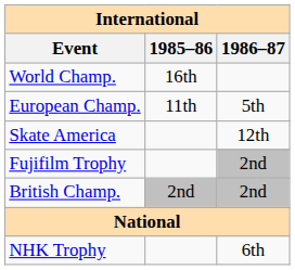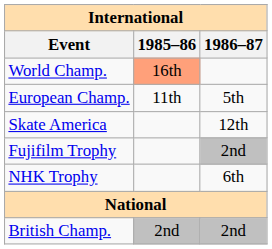 <table class="wikitable" style="text-align:center">
 <tr>
 <th style="background-color: #ffdead; " colspan=3 align=center>International</th>
 </tr>
 <tr>
 <th>Event</th>
 <th>1985–86</th>
 <th>1986–87</th>
 </tr>
 <tr>
 <td align=left><a href='#'>World Champ.</a></td>
-<td>16th</td>
+<td style="background: lightsalmon;">16th</td>
 <td></td>
 </tr>
 <tr>
 <td align=left><a href='#'>European Champ.</a></td>
 <td>11th</td>
 <td>5th</td>
 </tr>
 <tr>
 <td align=left><a href='#'>Skate America</a></td>
 <td></td>
 <td>12th</td>
 </tr>
 <tr>
 <td align=left><a href='#'>Fujifilm Trophy</a></td>
 <td></td>
 <td bgcolor=silver>2nd</td>
 </tr>
 <tr>
-<td align=left><a href='#'>British Champ.</a></td>
-<td bgcolor=silver>2nd</td>
-<td bgcolor=silver>2nd</td>
+<td align=left><a href='#'>NHK Trophy</a></td>
+<td></td>
+<td>6th</td>
 </tr>
 <tr>
 <th style="background-color: #ffdead; " colspan=3 align=center>National</th>
 </tr>
 <tr>
-<td align=left><a href='#'>NHK Trophy</a></td>
-<td></td>
-<td>6th</td>
+<td align=left><a href='#'>British Champ.</a></td>
+<td bgcolor=silver>2nd</td>
+<td bgcolor=silver>2nd</td>
 </tr>
 </table>
